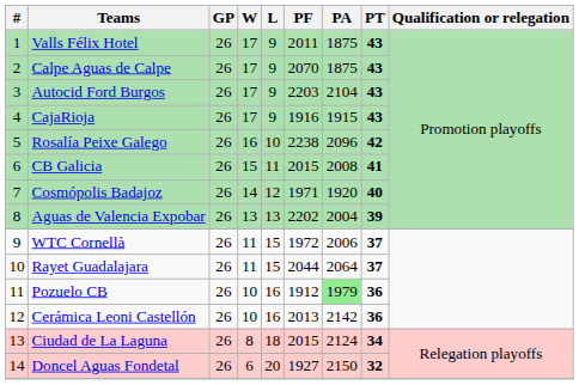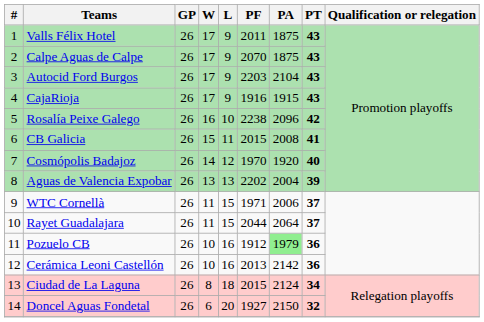 <table class="wikitable" style="text-align: center;">
 <tr>
 <th>#</th>
 <th>Teams</th>
 <th>GP</th>
 <th>W</th>
 <th>L</th>
 <th>PF</th>
 <th>PA</th>
 <th>PT</th>
 <th>Qualification or relegation</th>
 </tr>
 <tr bgcolor=ACE1AF>
 <td>1</td>
 <td align="left"><a href='#'>Valls Félix Hotel</a></td>
 <td>26</td>
 <td>17</td>
 <td>9</td>
 <td>2011</td>
 <td>1875</td>
 <td><strong>43</strong></td>
 <td rowspan=8>Promotion playoffs</td>
 </tr>
 <tr bgcolor=ACE1AF>
 <td>2</td>
 <td align="left"><a href='#'>Calpe Aguas de Calpe</a></td>
 <td>26</td>
 <td>17</td>
 <td>9</td>
 <td>2070</td>
 <td>1875</td>
 <td><strong>43</strong></td>
 </tr>
 <tr bgcolor=ACE1AF>
 <td>3</td>
 <td align="left"><a href='#'>Autocid Ford Burgos</a></td>
 <td>26</td>
 <td>17</td>
 <td>9</td>
 <td>2203</td>
 <td>2104</td>
 <td><strong>43</strong></td>
 </tr>
 <tr bgcolor=ACE1AF>
 <td>4</td>
 <td align="left"><a href='#'>CajaRioja</a></td>
 <td>26</td>
 <td>17</td>
 <td>9</td>
 <td>1916</td>
 <td>1915</td>
 <td><strong>43</strong></td>
 </tr>
 <tr bgcolor=ACE1AF>
 <td>5</td>
 <td align="left"><a href='#'>Rosalía Peixe Galego</a></td>
 <td>26</td>
 <td>16</td>
 <td>10</td>
 <td>2238</td>
 <td>2096</td>
 <td><strong>42</strong></td>
 </tr>
 <tr bgcolor=ACE1AF>
 <td>6</td>
 <td align="left"><a href='#'>CB Galicia</a></td>
 <td>26</td>
 <td>15</td>
 <td>11</td>
 <td>2015</td>
 <td>2008</td>
 <td><strong>41</strong></td>
 </tr>
 <tr bgcolor=ACE1AF>
 <td>7</td>
 <td align="left"><a href='#'>Cosmópolis Badajoz</a></td>
 <td>26</td>
 <td>14</td>
 <td>12</td>
-<td>1971</td>
+<td>1970</td>
 <td>1920</td>
 <td><strong>40</strong></td>
 </tr>
 <tr bgcolor=ACE1AF>
 <td>8</td>
 <td align="left"><a href='#'>Aguas de Valencia Expobar</a></td>
 <td>26</td>
 <td>13</td>
 <td>13</td>
 <td>2202</td>
 <td>2004</td>
 <td><strong>39</strong></td>
 </tr>
 <tr>
 <td>9</td>
 <td align="left"><a href='#'>WTC Cornellà</a></td>
 <td>26</td>
 <td>11</td>
 <td>15</td>
-<td>1972</td>
+<td>1971</td>
 <td>2006</td>
 <td><strong>37</strong></td>
 </tr>
 <tr>
 <td>10</td>
 <td align="left"><a href='#'>Rayet Guadalajara</a></td>
 <td>26</td>
 <td>11</td>
 <td>15</td>
 <td>2044</td>
 <td>2064</td>
 <td><strong>37</strong></td>
 </tr>
 <tr>
 <td>11</td>
 <td align="left"><a href='#'>Pozuelo CB</a></td>
 <td>26</td>
 <td>10</td>
 <td>16</td>
 <td>1912</td>
 <td style="background: lightgreen;">1979</td>
 <td><strong>36</strong></td>
 </tr>
 <tr>
 <td>12</td>
 <td align="left"><a href='#'>Cerámica Leoni Castellón</a></td>
 <td>26</td>
 <td>10</td>
 <td>16</td>
 <td>2013</td>
 <td>2142</td>
 <td><strong>36</strong></td>
 </tr>
 <tr bgcolor=FFCCCC>
 <td>13</td>
 <td align="left"><a href='#'>Ciudad de La Laguna</a></td>
 <td>26</td>
 <td>8</td>
 <td>18</td>
 <td>2015</td>
 <td>2124</td>
 <td><strong>34</strong></td>
 <td rowspan=2>Relegation playoffs</td>
 </tr>
 <tr bgcolor=FFCCCC>
 <td>14</td>
 <td align="left"><a href='#'>Doncel Aguas Fondetal</a></td>
 <td>26</td>
 <td>6</td>
 <td>20</td>
 <td>1927</td>
 <td>2150</td>
 <td><strong>32</strong></td>
 </tr>
 <tr>
 </tr>
 </table>
